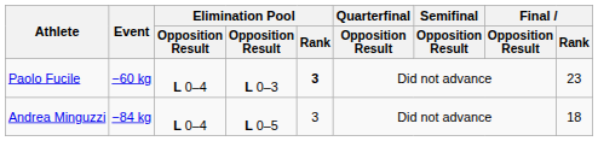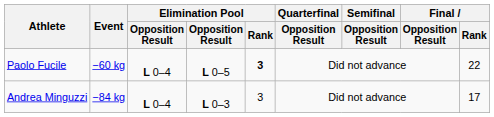 <table class="wikitable" style="font-size:90%">
 <tr>
 <th rowspan="2">Athlete</th>
 <th rowspan="2">Event</th>
 <th colspan=3>Elimination Pool</th>
 <th>Quarterfinal</th>
 <th>Semifinal</th>
 <th colspan=2>Final / </th>
 </tr>
 <tr style="font-size: 95%">
 <th>Opposition<br>Result</th>
 <th>Opposition<br>Result</th>
 <th>Rank</th>
 <th>Opposition<br>Result</th>
 <th>Opposition<br>Result</th>
 <th>Opposition<br>Result</th>
 <th>Rank</th>
 </tr>
 <tr align=center>
 <td align=left><a href='#'>Paolo Fucile</a></td>
 <td align=left><a href='#'>−60 kg</a></td>
 <td><br><strong>L</strong> 0–4 <sup></sup></td>
-<td><br><strong>L</strong> 0–3 <sup></sup></td>
+<td><br><strong>L</strong> 0–5 <sup></sup></td>
 <td><strong>3</strong></td>
 <td colspan=3>Did not advance</td>
-<td>23</td>
+<td>22</td>
 </tr>
 <tr align=center>
 <td align=left><a href='#'>Andrea Minguzzi</a></td>
 <td align=left><a href='#'>−84 kg</a></td>
 <td><br><strong>L</strong> 0–4 <sup></sup></td>
-<td><br><strong>L</strong> 0–5 <sup></sup></td>
+<td><br><strong>L</strong> 0–3 <sup></sup></td>
 <td>3</td>
 <td colspan=3>Did not advance</td>
-<td>18</td>
+<td>17</td>
 </tr>
 </table>
